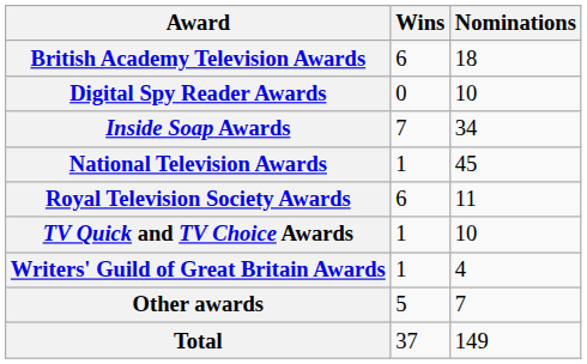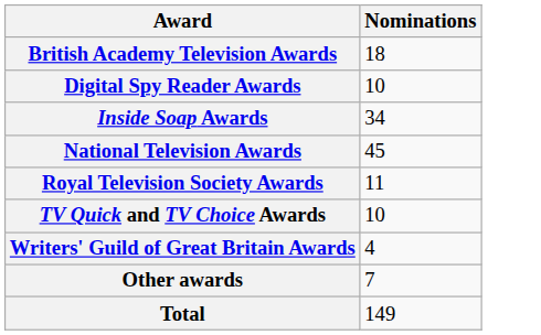 <table class="wikitable">
 <tr>
 <th>Award</th>
-<th>Wins</th>
 <th>Nominations</th>
 </tr>
 <tr>
 <th scope="row"><a href='#'>British Academy Television Awards</a></th>
-<td>6</td>
 <td>18</td>
 </tr>
 <tr>
 <th scope="row"><a href='#'>Digital Spy Reader Awards</a></th>
-<td>0</td>
 <td>10</td>
 </tr>
 <tr>
 <th scope="row"><a href='#'><em>Inside Soap</em> Awards</a></th>
-<td>7</td>
 <td>34</td>
 </tr>
 <tr>
 <th scope="row"><a href='#'>National Television Awards</a></th>
-<td>1</td>
 <td>45</td>
 </tr>
 <tr>
 <th scope="row"><a href='#'>Royal Television Society Awards</a></th>
-<td>6</td>
 <td>11</td>
 </tr>
 <tr>
 <th scope="row"><em><a href='#'>TV Quick</a></em> and <em><a href='#'>TV Choice</a></em> Awards</th>
-<td>1</td>
 <td>10</td>
 </tr>
 <tr>
 <th scope="row"><a href='#'>Writers' Guild of Great Britain Awards</a></th>
-<td>1</td>
 <td>4</td>
 </tr>
 <tr>
 <th scope="row">Other awards</th>
-<td>5</td>
 <td>7</td>
 </tr>
 <tr>
 <th scope="row">Total</th>
-<td>37</td>
 <td>149</td>
 </tr>
 </table>
